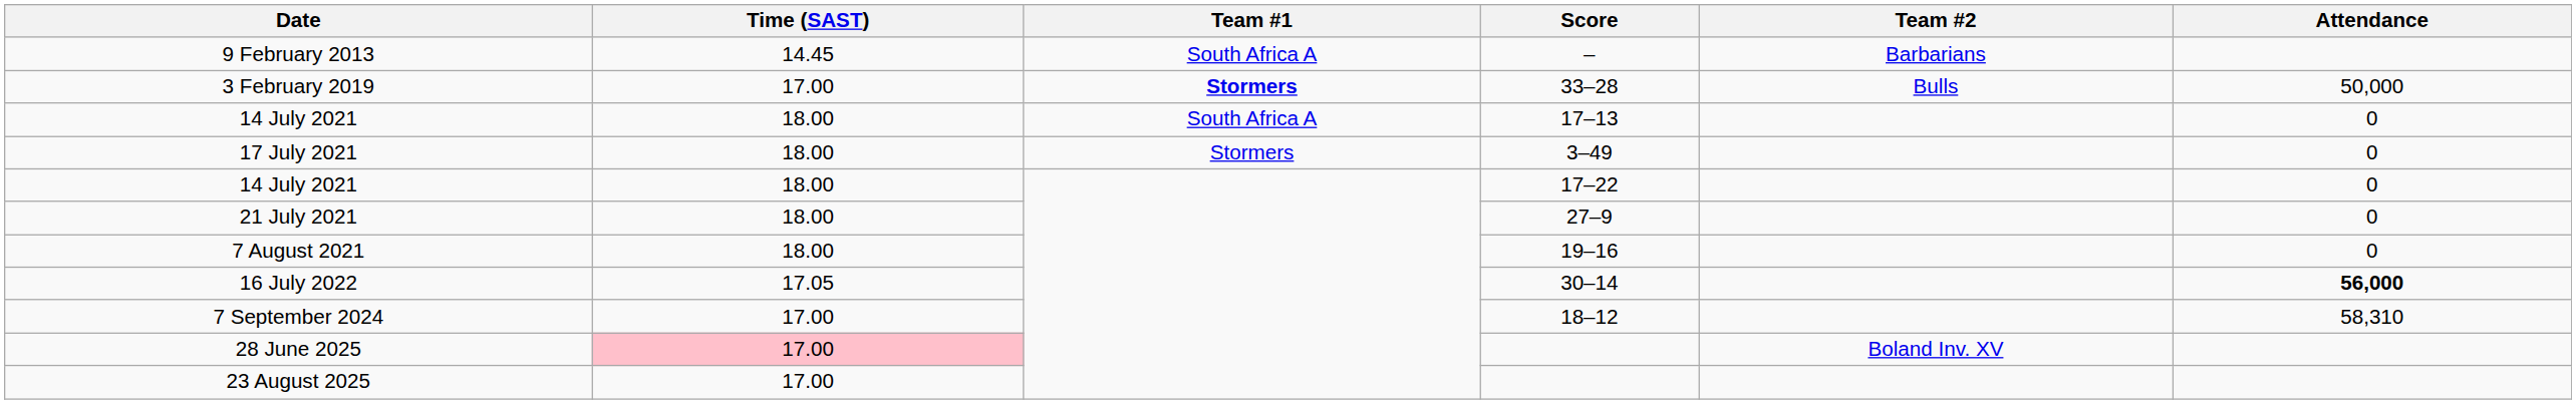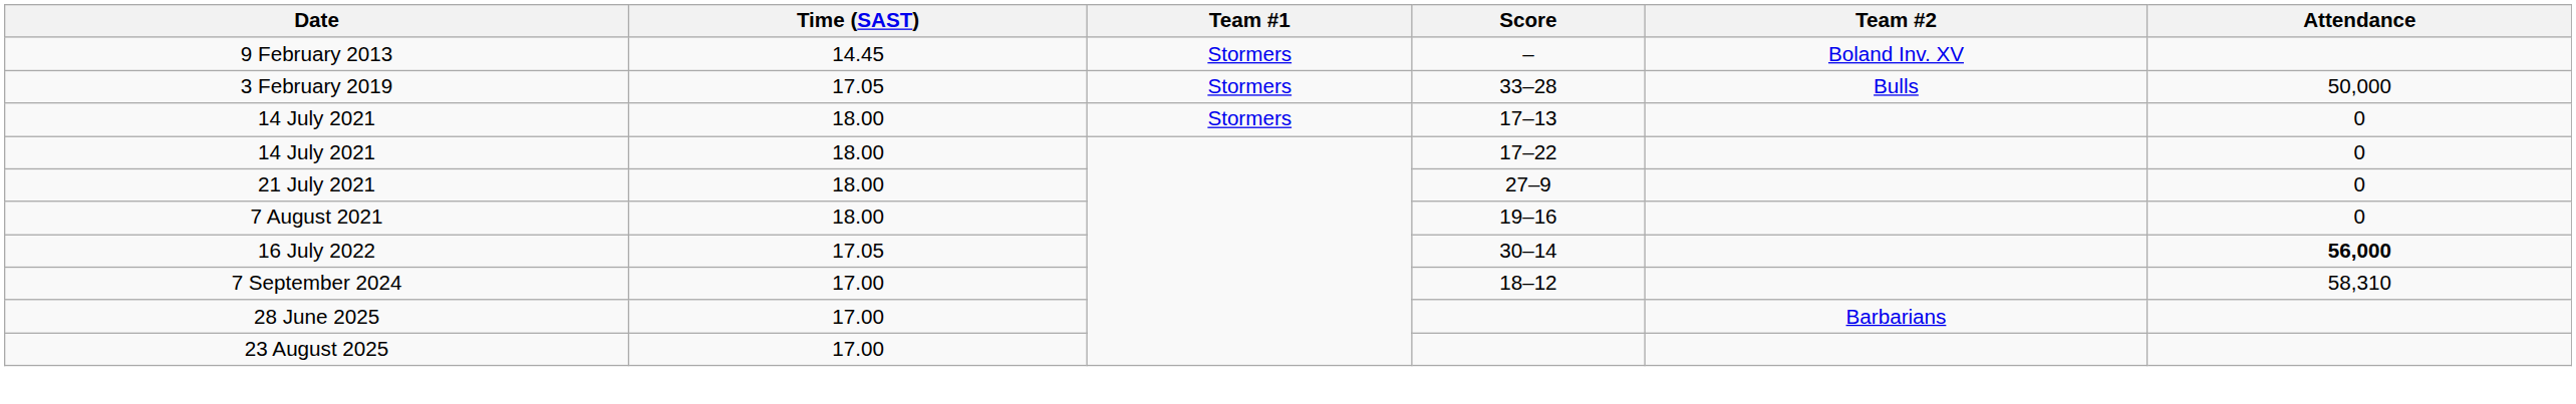 <table class="sortable wikitable"  style="text-align:center; width:100%;">
 <tr>
 <th>Date</th>
 <th>Time (<a href='#'>SAST</a>)</th>
 <th>Team #1</th>
 <th>Score</th>
 <th>Team #2</th>
 <th>Attendance</th>
 </tr>
 <tr>
 <td>9 February 2013</td>
 <td>14.45</td>
-<td> <a href='#'>South Africa A</a></td>
+<td> <a href='#'>Stormers</a></td>
 <td style="text-align:center;">–</td>
-<td><a href='#'>Barbarians</a></td>
+<td> <a href='#'>Boland Inv. XV</a></td>
 <td style="text-align:center;"></td>
 </tr>
 <tr>
 <td>3 February 2019</td>
-<td>17.00</td>
-<td><strong> <a href='#'>Stormers</a></strong></td>
+<td>17.05</td>
+<td> <a href='#'>Stormers</a></td>
 <td style="text-align:center;">33–28</td>
 <td> <a href='#'>Bulls</a></td>
 <td style="text-align:center;">50,000</td>
 </tr>
 <tr>
 <td>14 July 2021</td>
 <td>18.00</td>
-<td> <a href='#'>South Africa A</a></td>
+<td> <a href='#'>Stormers</a></td>
 <td style="text-align:center;">17–13</td>
-<td></td>
-<td style="text-align:center;">0</td>
-</tr>
-<tr>
-<td>17 July 2021</td>
-<td>18.00</td>
-<td> <a href='#'>Stormers</a></td>
-<td style="text-align:center;">3–49</td>
 <td></td>
 <td style="text-align:center;">0</td>
 </tr>
 <tr>
 <td>14 July 2021</td>
 <td>18.00</td>
 <td rowspan=7></td>
 <td style="text-align:center;">17–22</td>
 <td></td>
 <td style="text-align:center;">0</td>
 </tr>
 <tr>
 <td>21 July 2021</td>
 <td>18.00</td>
 <td style="text-align:center;">27–9</td>
 <td></td>
 <td style="text-align:center;">0</td>
 </tr>
 <tr>
 <td>7 August 2021</td>
 <td>18.00</td>
 <td style="text-align:center;">19–16</td>
 <td></td>
 <td style="text-align:center;">0</td>
 </tr>
 <tr>
 <td>16 July 2022</td>
 <td>17.05</td>
 <td style="text-align:center;">30–14</td>
 <td></td>
 <td style="text-align:center;"><strong>56,000</strong></td>
 </tr>
 <tr>
 <td>7 September 2024</td>
 <td>17.00</td>
 <td style="text-align:center;">18–12</td>
 <td></td>
 <td style="text-align:center;">58,310</td>
 </tr>
 <tr>
 <td>28 June 2025</td>
-<td style="background: pink;">17.00</td>
+<td>17.00</td>
 <td></td>
-<td> <a href='#'>Boland Inv. XV</a></td>
+<td><a href='#'>Barbarians</a></td>
 <td></td>
 </tr>
 <tr>
 <td>23 August 2025</td>
 <td>17.00</td>
 <td></td>
 <td></td>
 <td></td>
 </tr>
 </table>
